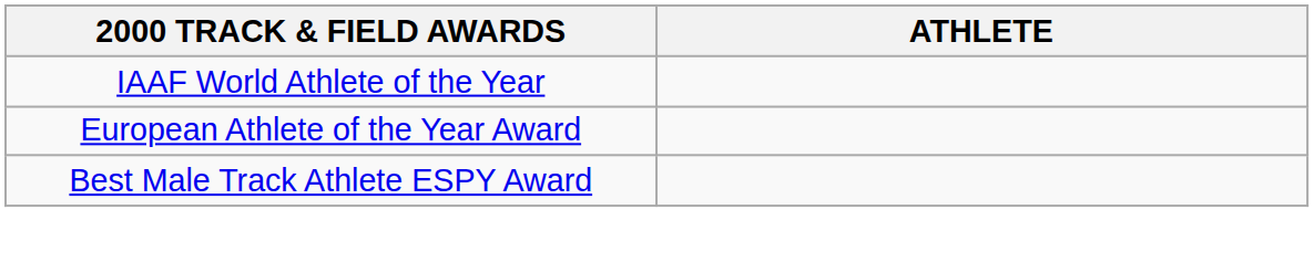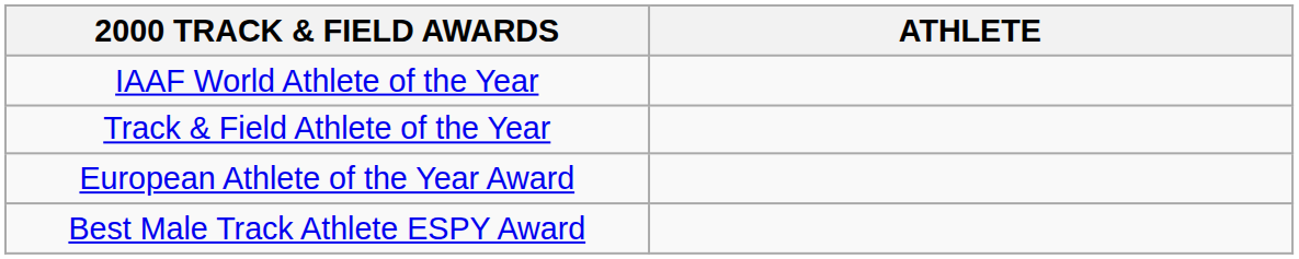 <table class="wikitable" style="border-collapse: collapse; font-size: 90%;">
 <tr>
 <th align="center" style="width: 20em">2000 TRACK & FIELD AWARDS</th>
 <th align="center" style="width: 20em">ATHLETE</th>
 </tr>
 <tr>
 <td align="center"><a href='#'>IAAF World Athlete of the Year</a></td>
+<td></td>
+</tr>
+<tr>
+<td align="center"><a href='#'>Track & Field Athlete of the Year</a></td>
 <td></td>
 </tr>
 <tr>
 <td align="center"><a href='#'>European Athlete of the Year Award</a></td>
 <td></td>
 </tr>
 <tr>
 <td align="center"><a href='#'>Best Male Track Athlete ESPY Award</a></td>
 <td></td>
 </tr>
 </table>
